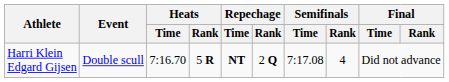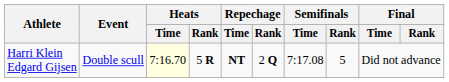 <table class="wikitable" style="font-size:90%">
 <tr>
 <th rowspan="2">Athlete</th>
 <th rowspan="2">Event</th>
 <th colspan="2">Heats</th>
 <th colspan="2">Repechage</th>
 <th colspan="2">Semifinals</th>
 <th colspan="2">Final</th>
 </tr>
 <tr style="font-size:95%">
 <th>Time</th>
 <th>Rank</th>
 <th>Time</th>
 <th>Rank</th>
 <th>Time</th>
 <th>Rank</th>
 <th>Time</th>
 <th>Rank</th>
 </tr>
 <tr align=center>
 <td align=left><a href='#'>Harri Klein</a><br><a href='#'>Edgard Gijsen</a></td>
 <td align=left><a href='#'>Double scull</a></td>
-<td>7:16.70</td>
+<td style="background: lightyellow;">7:16.70</td>
 <td>5 <strong>R</strong></td>
 <td><strong>NT</strong></td>
 <td>2 <strong>Q</strong></td>
 <td>7:17.08</td>
-<td>4</td>
+<td>5</td>
 <td colspan="4" style="text-align:center;">Did not advance</td>
 </tr>
 </table>
